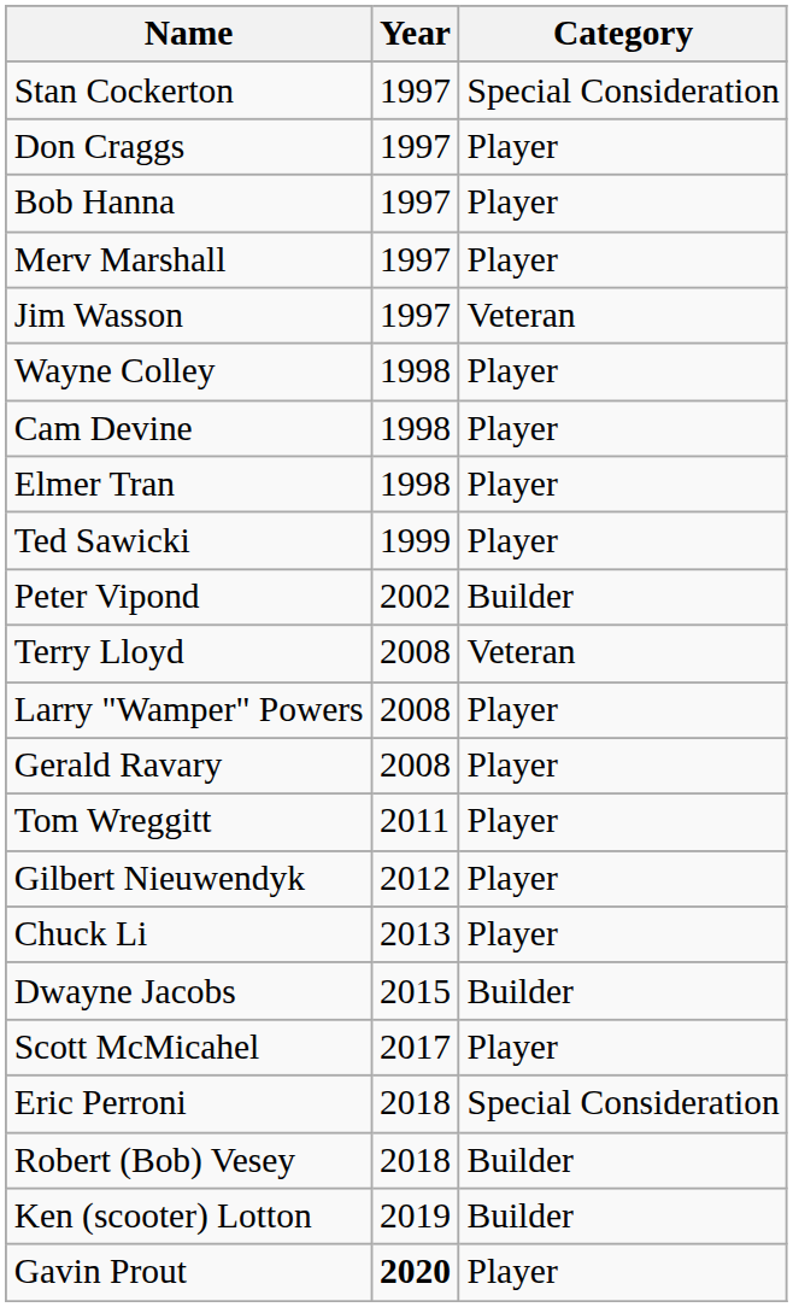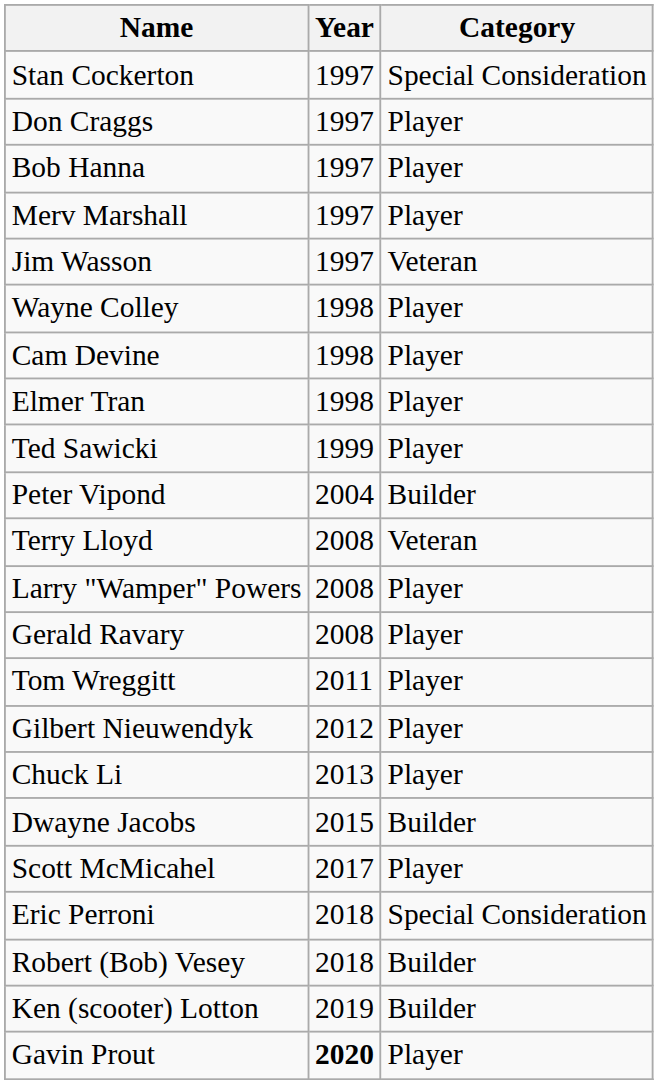 <table class="wikitable">
 <tr>
 <th>Name</th>
 <th>Year</th>
 <th>Category</th>
 </tr>
 <tr>
 <td>Stan Cockerton</td>
 <td>1997</td>
 <td>Special Consideration</td>
 </tr>
 <tr>
 <td>Don Craggs</td>
 <td>1997</td>
 <td>Player</td>
 </tr>
 <tr>
 <td>Bob Hanna</td>
 <td>1997</td>
 <td>Player</td>
 </tr>
 <tr>
 <td>Merv Marshall</td>
 <td>1997</td>
 <td>Player</td>
 </tr>
 <tr>
 <td>Jim Wasson</td>
 <td>1997</td>
 <td>Veteran</td>
 </tr>
 <tr>
 <td>Wayne Colley</td>
 <td>1998</td>
 <td>Player</td>
 </tr>
 <tr>
 <td>Cam Devine</td>
 <td>1998</td>
 <td>Player</td>
 </tr>
 <tr>
 <td>Elmer Tran</td>
 <td>1998</td>
 <td>Player</td>
 </tr>
 <tr>
 <td>Ted Sawicki</td>
 <td>1999</td>
 <td>Player</td>
 </tr>
 <tr>
 <td>Peter Vipond</td>
-<td>2002</td>
+<td>2004</td>
 <td>Builder</td>
 </tr>
 <tr>
 <td>Terry Lloyd</td>
 <td>2008</td>
 <td>Veteran</td>
 </tr>
 <tr>
 <td>Larry "Wamper" Powers</td>
 <td>2008</td>
 <td>Player</td>
 </tr>
 <tr>
 <td>Gerald Ravary</td>
 <td>2008</td>
 <td>Player</td>
 </tr>
 <tr>
 <td>Tom Wreggitt</td>
 <td>2011</td>
 <td>Player</td>
 </tr>
 <tr>
 <td>Gilbert Nieuwendyk</td>
 <td>2012</td>
 <td>Player</td>
 </tr>
 <tr>
 <td>Chuck Li</td>
 <td>2013</td>
 <td>Player</td>
 </tr>
 <tr>
 <td>Dwayne Jacobs</td>
 <td>2015</td>
 <td>Builder</td>
 </tr>
 <tr>
 <td>Scott McMicahel</td>
 <td>2017</td>
 <td>Player</td>
 </tr>
 <tr>
 <td>Eric Perroni</td>
 <td>2018</td>
 <td>Special Consideration</td>
 </tr>
 <tr>
 <td>Robert (Bob) Vesey</td>
 <td>2018</td>
 <td>Builder</td>
 </tr>
 <tr>
 <td>Ken (scooter) Lotton</td>
 <td>2019</td>
 <td>Builder</td>
 </tr>
 <tr>
 <td>Gavin Prout</td>
 <td><strong>2020</strong></td>
 <td>Player</td>
 </tr>
 <tr>
 </tr>
 </table>
